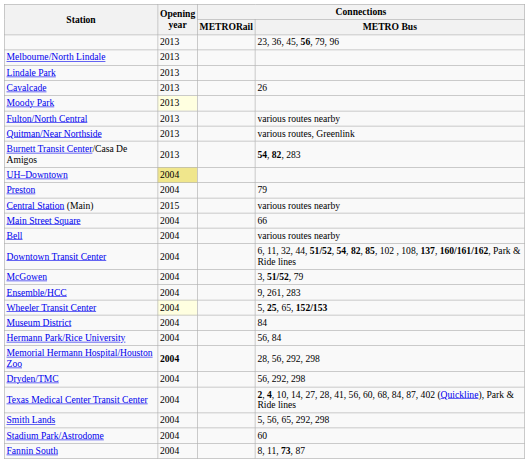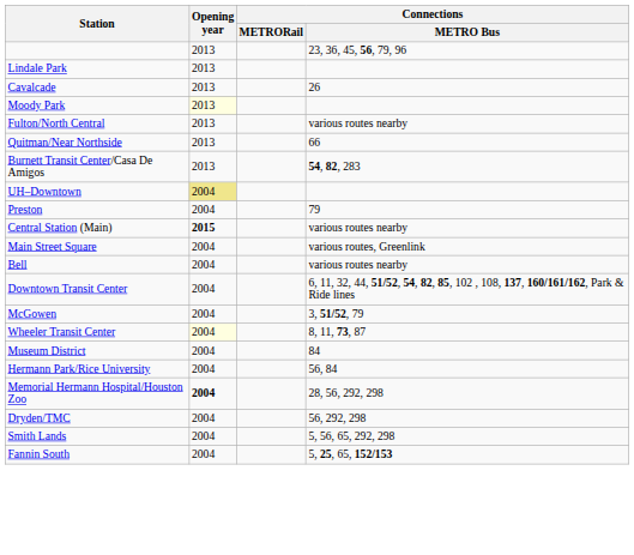 <table class="wikitable">
 <tr>
 <th rowspan=2>Station</th>
 <th rowspan=2>Opening<br>year</th>
 <th colspan=2>Connections</th>
 </tr>
 <tr>
 <th>METRORail</th>
 <th>METRO Bus</th>
 </tr>
 <tr>
 <td></td>
 <td>2013</td>
 <td></td>
 <td>23, 36, 45, <strong>56</strong>, 79, 96</td>
-</tr>
-<tr>
-<td><a href='#'>Melbourne/North Lindale</a></td>
-<td>2013</td>
-<td></td>
-<td></td>
 </tr>
 <tr>
 <td><a href='#'>Lindale Park</a></td>
 <td>2013</td>
 <td></td>
 <td></td>
 </tr>
 <tr>
 <td><a href='#'>Cavalcade</a></td>
 <td>2013</td>
 <td></td>
 <td>26</td>
 </tr>
 <tr>
 <td><a href='#'>Moody Park</a></td>
 <td style="background: lightyellow;">2013</td>
 <td></td>
 <td></td>
 </tr>
 <tr>
 <td><a href='#'>Fulton/North Central</a></td>
 <td>2013</td>
 <td></td>
 <td>various routes nearby</td>
 </tr>
 <tr>
 <td><a href='#'>Quitman/Near Northside</a></td>
 <td>2013</td>
 <td></td>
-<td>various routes, Greenlink</td>
+<td>66</td>
 </tr>
 <tr>
 <td><a href='#'>Burnett Transit Center</a>/Casa De Amigos</td>
 <td>2013</td>
 <td></td>
 <td><strong>54</strong>, <strong>82</strong>, 283</td>
 </tr>
 <tr>
 <td><a href='#'>UH–Downtown</a></td>
 <td style="background: khaki;">2004</td>
 <td></td>
 <td></td>
 </tr>
 <tr>
 <td><a href='#'>Preston</a></td>
 <td>2004</td>
 <td></td>
 <td>79</td>
 </tr>
 <tr>
 <td><a href='#'>Central Station</a> (Main)</td>
-<td>2015</td>
+<td><strong>2015</strong></td>
 <td> </td>
 <td>various routes nearby</td>
 </tr>
 <tr>
 <td><a href='#'>Main Street Square</a></td>
 <td>2004</td>
 <td></td>
-<td>66</td>
+<td>various routes, Greenlink</td>
 </tr>
 <tr>
 <td><a href='#'>Bell</a></td>
 <td>2004</td>
 <td></td>
 <td>various routes nearby</td>
 </tr>
 <tr>
 <td><a href='#'>Downtown Transit Center</a></td>
 <td>2004</td>
 <td></td>
 <td>6, 11, 32, 44, <strong>51/52</strong>, <strong>54</strong>, <strong>82</strong>, <strong>85</strong>, 102 , 108, <strong>137</strong>, <strong>160/161/162</strong>, Park & Ride lines</td>
 </tr>
 <tr>
 <td><a href='#'>McGowen</a></td>
 <td>2004</td>
 <td></td>
 <td>3, <strong>51/52</strong>, 79</td>
 </tr>
 <tr>
-<td><a href='#'>Ensemble/HCC</a></td>
-<td>2004</td>
-<td></td>
-<td>9, 261, 283</td>
-</tr>
-<tr>
 <td><a href='#'>Wheeler Transit Center</a></td>
 <td style="background: lightyellow;">2004</td>
 <td></td>
-<td>5, <strong>25</strong>, 65, <strong>152/153</strong></td>
+<td>8, 11, <strong>73</strong>, 87</td>
 </tr>
 <tr>
 <td><a href='#'>Museum District</a></td>
 <td>2004</td>
 <td></td>
 <td>84</td>
 </tr>
 <tr>
 <td><a href='#'>Hermann Park/Rice University</a></td>
 <td>2004</td>
 <td></td>
 <td>56, 84</td>
 </tr>
 <tr>
 <td><a href='#'>Memorial Hermann Hospital/Houston Zoo</a></td>
 <td><strong>2004</strong></td>
 <td></td>
 <td>28, 56, 292, 298</td>
 </tr>
 <tr>
 <td><a href='#'>Dryden/TMC</a></td>
 <td>2004</td>
 <td></td>
 <td>56, 292, 298</td>
 </tr>
 <tr>
-<td><a href='#'>Texas Medical Center Transit Center</a></td>
-<td>2004</td>
-<td></td>
-<td><strong>2</strong>, <strong>4</strong>, 10, 14, 27, 28, 41, 56, 60, 68, 84, 87, 402 (<a href='#'>Quickline</a>), Park & Ride lines</td>
-</tr>
-<tr>
 <td><a href='#'>Smith Lands</a></td>
 <td>2004</td>
 <td></td>
 <td>5, 56, 65, 292, 298</td>
 </tr>
 <tr>
-<td><a href='#'>Stadium Park/Astrodome</a></td>
-<td>2004</td>
-<td></td>
-<td>60</td>
-</tr>
-<tr>
 <td><a href='#'>Fannin South</a></td>
 <td>2004</td>
 <td></td>
-<td>8, 11, <strong>73</strong>, 87</td>
+<td>5, <strong>25</strong>, 65, <strong>152/153</strong></td>
 </tr>
 </table>
